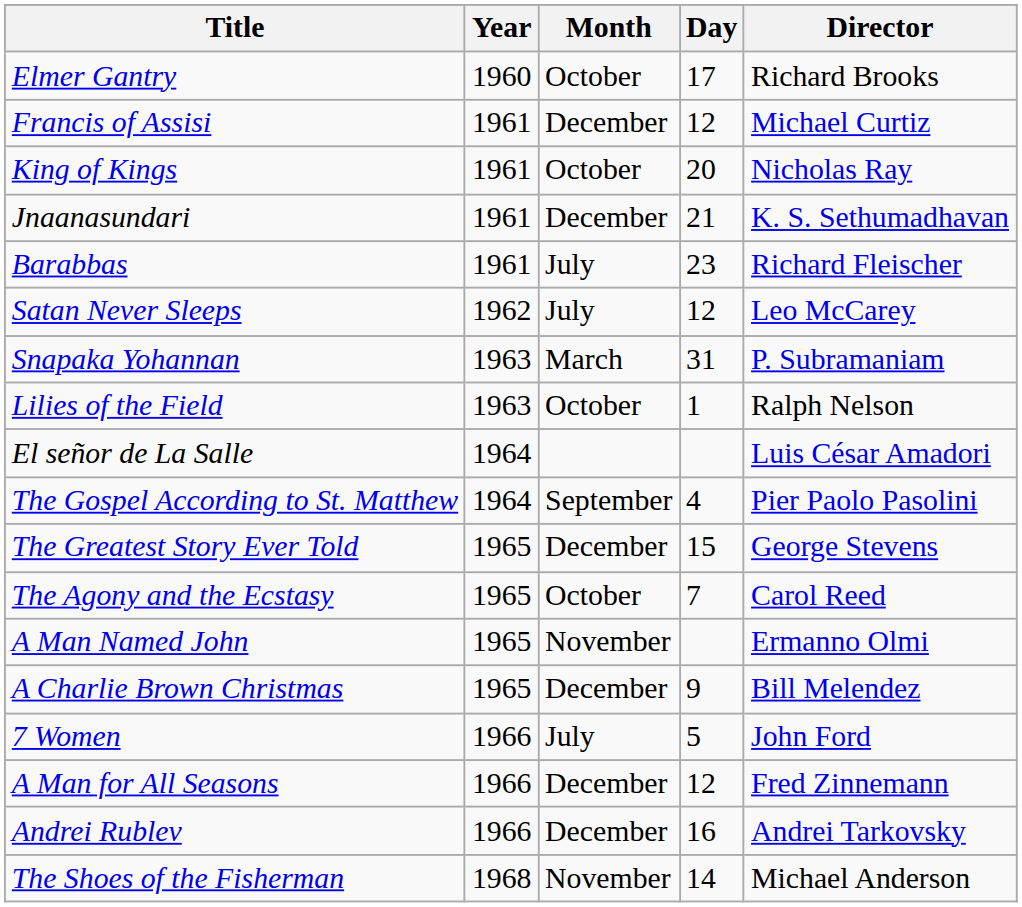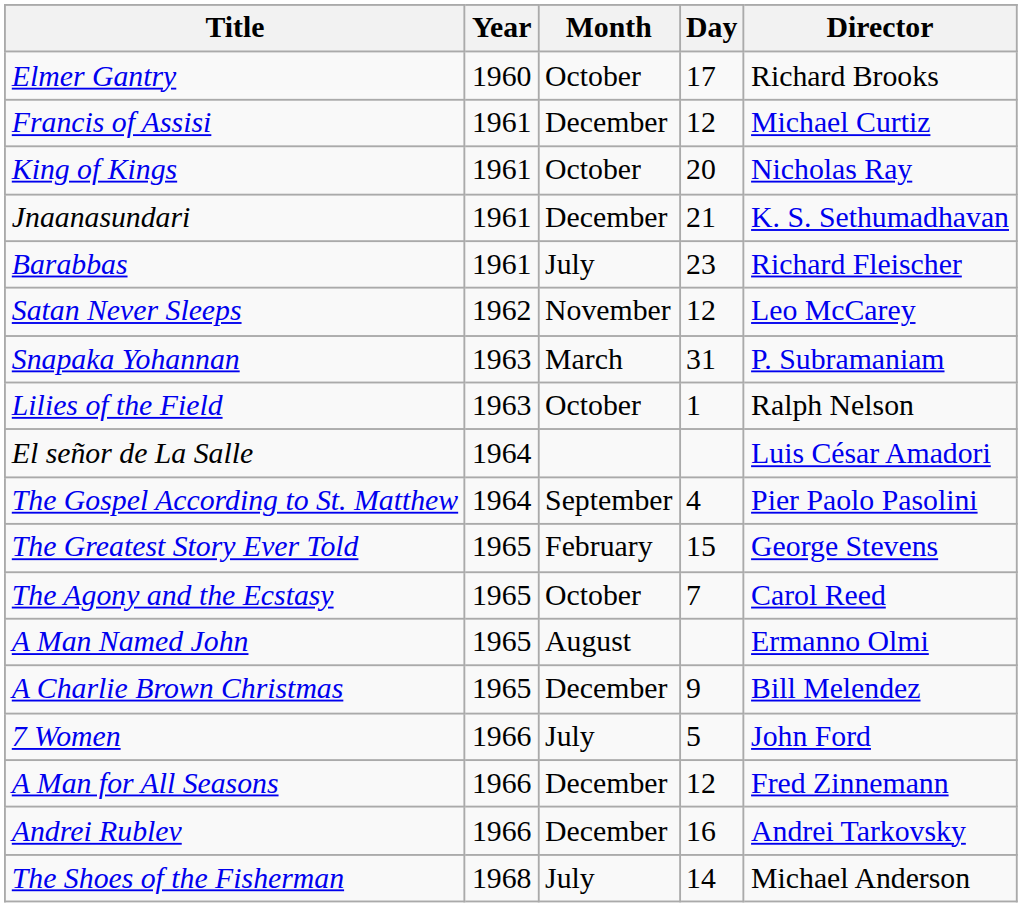 <table class="wikitable sortable">
 <tr>
 <th>Title</th>
 <th>Year</th>
 <th>Month</th>
 <th>Day</th>
 <th>Director</th>
 </tr>
 <tr>
 <td><em><a href='#'>Elmer Gantry</a></em></td>
 <td>1960</td>
 <td>October</td>
 <td>17</td>
 <td>Richard Brooks</td>
 </tr>
 <tr>
 <td><em><a href='#'>Francis of Assisi</a></em></td>
 <td>1961</td>
 <td>December</td>
 <td>12</td>
 <td><a href='#'>Michael Curtiz</a></td>
 </tr>
 <tr>
 <td><em><a href='#'>King of Kings</a></em></td>
 <td>1961</td>
 <td>October</td>
 <td>20</td>
 <td><a href='#'>Nicholas Ray</a></td>
 </tr>
 <tr>
 <td><em>Jnaanasundari</em></td>
 <td>1961</td>
 <td>December</td>
 <td>21</td>
 <td><a href='#'>K. S. Sethumadhavan</a></td>
 </tr>
 <tr>
 <td><em><a href='#'>Barabbas</a></em></td>
 <td>1961</td>
 <td>July</td>
 <td>23</td>
 <td><a href='#'>Richard Fleischer</a></td>
 </tr>
 <tr>
 <td><em><a href='#'>Satan Never Sleeps</a></em></td>
 <td>1962</td>
-<td>July</td>
+<td>November</td>
 <td>12</td>
 <td><a href='#'>Leo McCarey</a></td>
 </tr>
 <tr>
 <td><em><a href='#'>Snapaka Yohannan</a></em></td>
 <td>1963</td>
 <td>March</td>
 <td>31</td>
 <td><a href='#'>P. Subramaniam</a></td>
 </tr>
 <tr>
 <td><em><a href='#'>Lilies of the Field</a></em></td>
 <td>1963</td>
 <td>October</td>
 <td>1</td>
 <td>Ralph Nelson</td>
 </tr>
 <tr>
 <td><em>El señor de La Salle</em></td>
 <td>1964</td>
 <td></td>
 <td></td>
 <td><a href='#'>Luis César Amadori</a></td>
 </tr>
 <tr>
 <td><em><a href='#'>The Gospel According to St. Matthew</a></em></td>
 <td>1964</td>
 <td>September</td>
 <td>4</td>
 <td><a href='#'>Pier Paolo Pasolini</a></td>
 </tr>
 <tr>
 <td><em><a href='#'>The Greatest Story Ever Told</a></em></td>
 <td>1965</td>
-<td>December</td>
+<td>February</td>
 <td>15</td>
 <td><a href='#'>George Stevens</a></td>
 </tr>
 <tr>
 <td><em><a href='#'>The Agony and the Ecstasy</a></em></td>
 <td>1965</td>
 <td>October</td>
 <td>7</td>
 <td><a href='#'>Carol Reed</a></td>
 </tr>
 <tr>
 <td><em><a href='#'>A Man Named John</a></em></td>
 <td>1965</td>
-<td>November</td>
+<td>August</td>
 <td></td>
 <td><a href='#'>Ermanno Olmi</a></td>
 </tr>
 <tr>
 <td><em><a href='#'>A Charlie Brown Christmas</a></em></td>
 <td>1965</td>
 <td>December</td>
 <td>9</td>
 <td><a href='#'>Bill Melendez</a></td>
 </tr>
 <tr>
 <td><em><a href='#'>7 Women</a></em></td>
 <td>1966</td>
 <td>July</td>
 <td>5</td>
 <td><a href='#'>John Ford</a></td>
 </tr>
 <tr>
 <td><em><a href='#'>A Man for All Seasons</a></em></td>
 <td>1966</td>
 <td>December</td>
 <td>12</td>
 <td><a href='#'>Fred Zinnemann</a></td>
 </tr>
 <tr>
 <td><em><a href='#'>Andrei Rublev</a></em></td>
 <td>1966</td>
 <td>December</td>
 <td>16</td>
 <td><a href='#'>Andrei Tarkovsky</a></td>
 </tr>
 <tr>
 <td><em><a href='#'>The Shoes of the Fisherman</a></em></td>
 <td>1968</td>
-<td>November</td>
+<td>July</td>
 <td>14</td>
 <td>Michael Anderson</td>
 </tr>
 </table>
